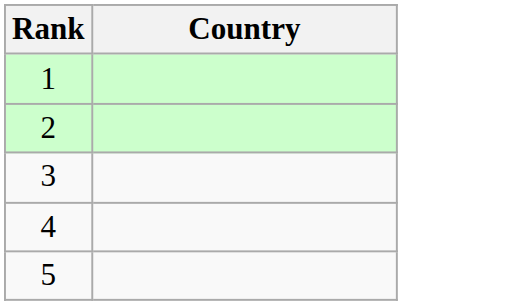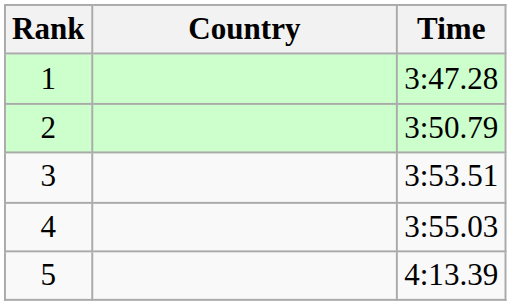 <table class="wikitable" style="text-align:center">
 <tr>
 <th>Rank</th>
 <th width=150>Country</th>
+<th width=5em>Time</th>
 </tr>
 <tr bgcolor="#ccffcc">
 <td>1</td>
 <td align=left></td>
+<td>3:47.28</td>
 </tr>
 <tr bgcolor="#ccffcc">
 <td>2</td>
 <td align=left></td>
+<td>3:50.79</td>
 </tr>
 <tr>
 <td>3</td>
 <td align=left></td>
+<td>3:53.51</td>
 </tr>
 <tr>
 <td>4</td>
 <td align=left></td>
+<td>3:55.03</td>
 </tr>
 <tr>
 <td>5</td>
 <td align=left></td>
+<td>4:13.39</td>
 </tr>
 </table>
